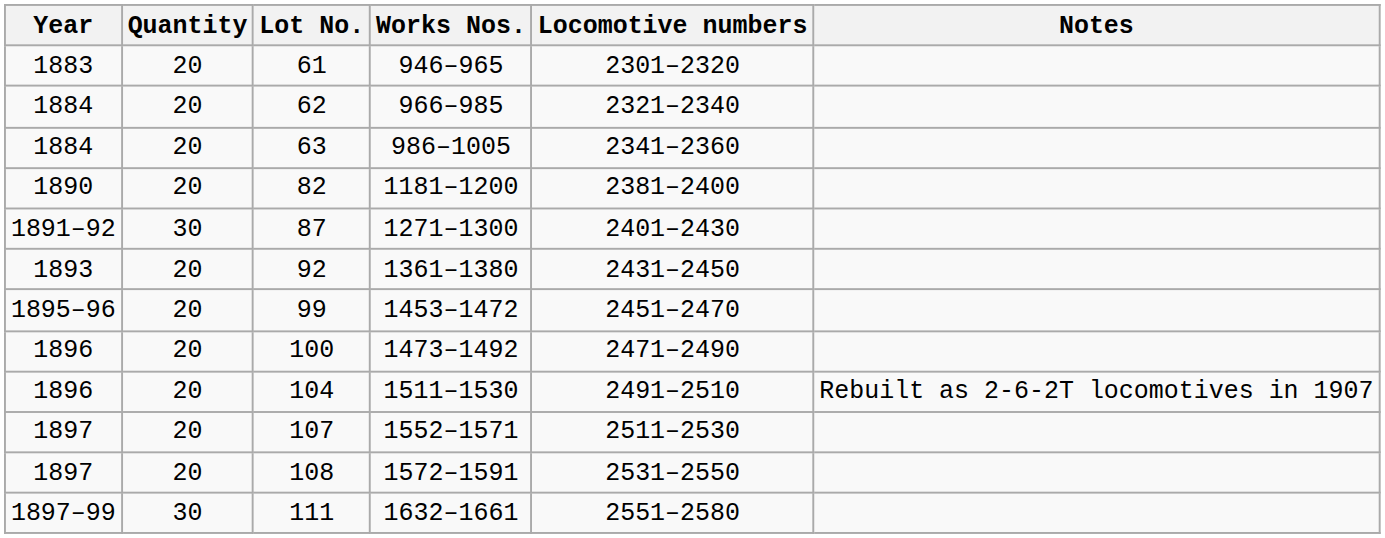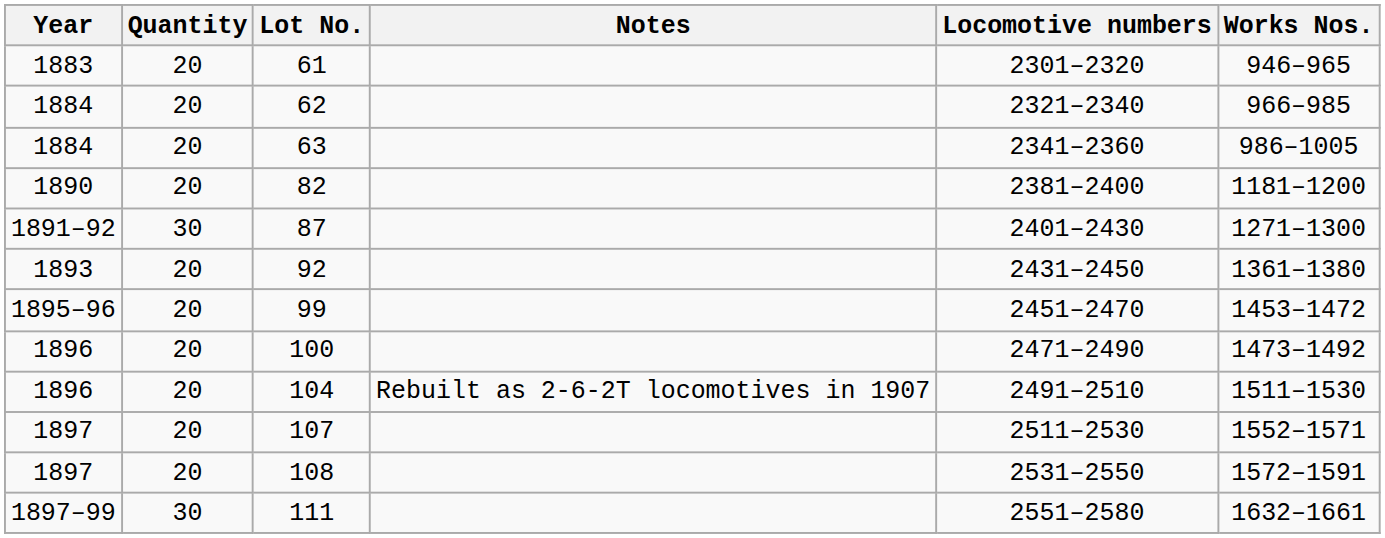 <table class="wikitable" style="text-align:center">
 <tr>
 <th>Year</th>
 <th>Quantity</th>
 <th>Lot No.</th>
+<th>Notes</th>
+<th>Locomotive numbers</th>
 <th>Works Nos.</th>
-<th>Locomotive numbers</th>
-<th>Notes</th>
 </tr>
 <tr>
 <td>1883</td>
 <td>20</td>
 <td>61</td>
+<td align=left></td>
+<td>2301–2320</td>
 <td>946–965</td>
-<td>2301–2320</td>
-<td align=left></td>
 </tr>
 <tr>
 <td>1884</td>
 <td>20</td>
 <td>62</td>
+<td align=left></td>
+<td>2321–2340</td>
 <td>966–985</td>
-<td>2321–2340</td>
-<td align=left></td>
 </tr>
 <tr>
 <td>1884</td>
 <td>20</td>
 <td>63</td>
+<td align=left></td>
+<td>2341–2360</td>
 <td>986–1005</td>
-<td>2341–2360</td>
-<td align=left></td>
 </tr>
 <tr>
 <td>1890</td>
 <td>20</td>
 <td>82</td>
+<td align=left></td>
+<td>2381–2400</td>
 <td>1181–1200</td>
-<td>2381–2400</td>
-<td align=left></td>
 </tr>
 <tr>
 <td>1891–92</td>
 <td>30</td>
 <td>87</td>
+<td align=left></td>
+<td>2401–2430</td>
 <td>1271–1300</td>
-<td>2401–2430</td>
-<td align=left></td>
 </tr>
 <tr>
 <td>1893</td>
 <td>20</td>
 <td>92</td>
+<td align=left></td>
+<td>2431–2450</td>
 <td>1361–1380</td>
-<td>2431–2450</td>
-<td align=left></td>
 </tr>
 <tr>
 <td>1895–96</td>
 <td>20</td>
 <td>99</td>
+<td align=left></td>
+<td>2451–2470</td>
 <td>1453–1472</td>
-<td>2451–2470</td>
-<td align=left></td>
 </tr>
 <tr>
 <td>1896</td>
 <td>20</td>
 <td>100</td>
+<td align=left></td>
+<td>2471–2490</td>
 <td>1473–1492</td>
-<td>2471–2490</td>
-<td align=left></td>
 </tr>
 <tr>
 <td>1896</td>
 <td>20</td>
 <td>104</td>
+<td align=left>Rebuilt as 2-6-2T locomotives in 1907</td>
+<td>2491–2510</td>
 <td>1511–1530</td>
-<td>2491–2510</td>
-<td align=left>Rebuilt as 2-6-2T locomotives in 1907</td>
 </tr>
 <tr>
 <td>1897</td>
 <td>20</td>
 <td>107</td>
+<td align=left></td>
+<td>2511–2530</td>
 <td>1552–1571</td>
-<td>2511–2530</td>
-<td align=left></td>
 </tr>
 <tr>
 <td>1897</td>
 <td>20</td>
 <td>108</td>
+<td align=left></td>
+<td>2531–2550</td>
 <td>1572–1591</td>
-<td>2531–2550</td>
-<td align=left></td>
 </tr>
 <tr>
 <td>1897–99</td>
 <td>30</td>
 <td>111</td>
+<td align=left></td>
+<td>2551–2580</td>
 <td>1632–1661</td>
-<td>2551–2580</td>
-<td align=left></td>
 </tr>
 </table>
